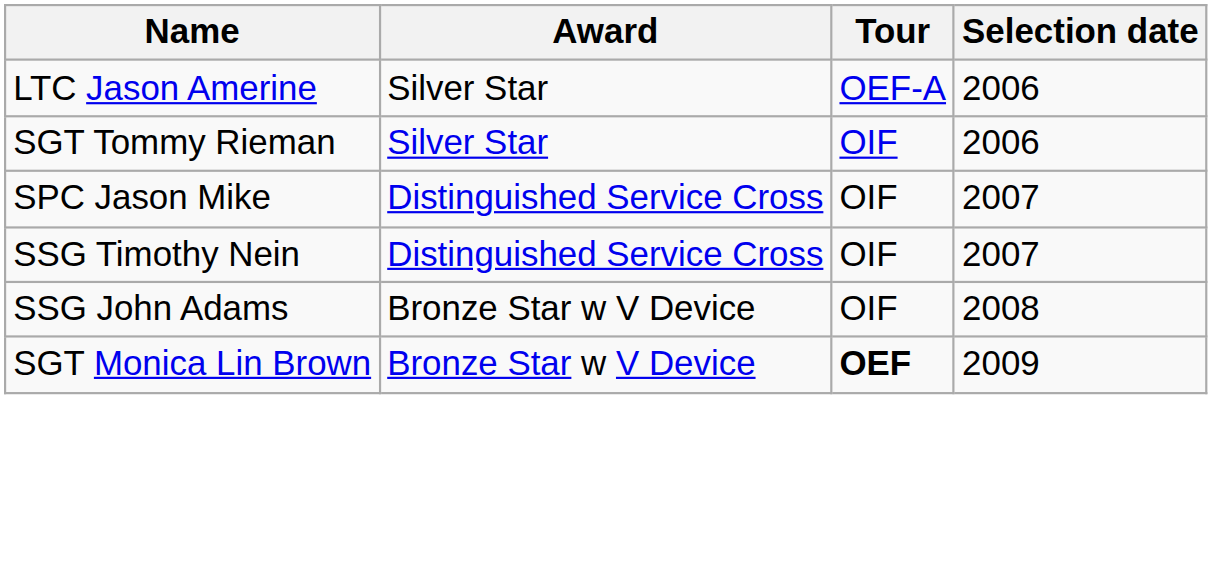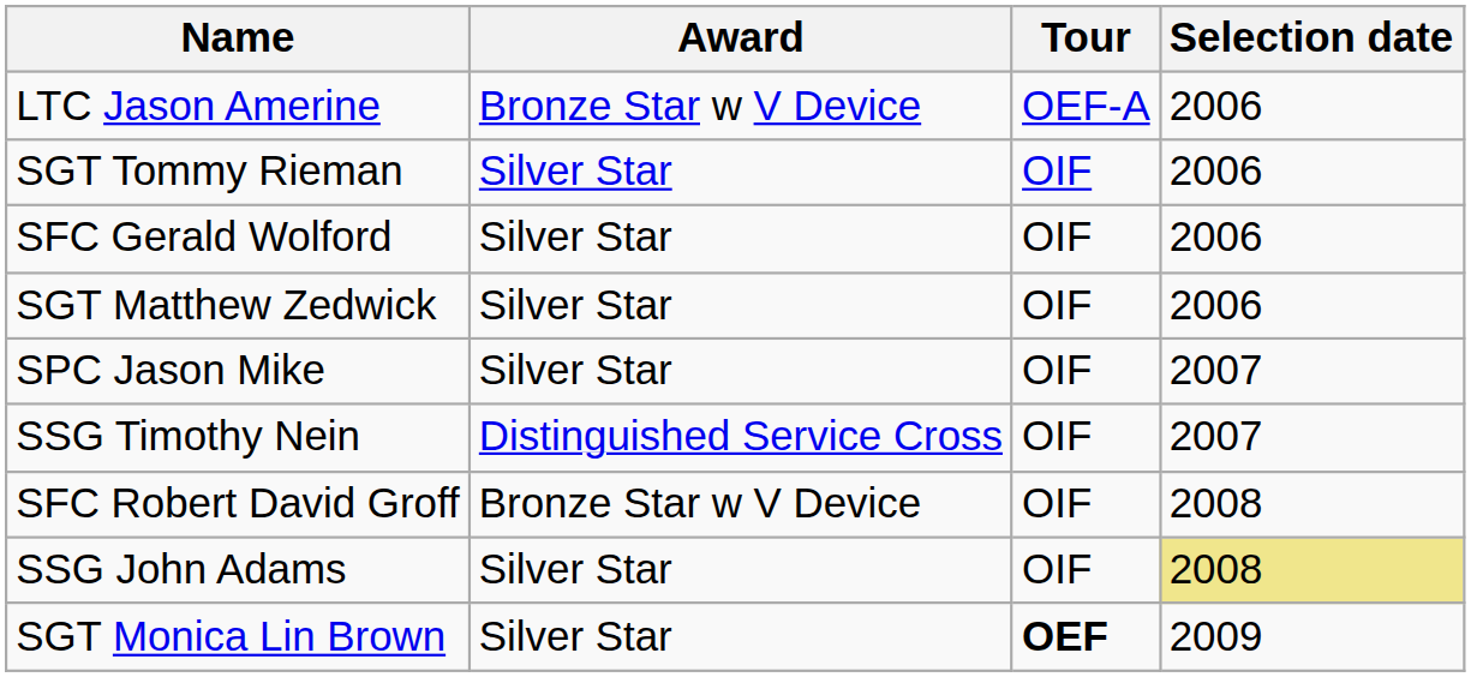 <table class="wikitable">
 <tr>
 <th>Name</th>
 <th>Award</th>
 <th>Tour</th>
 <th>Selection date</th>
 </tr>
 <tr>
 <td>LTC <a href='#'>Jason Amerine</a></td>
-<td>Silver Star</td>
+<td><a href='#'>Bronze Star</a> w <a href='#'>V Device</a></td>
 <td><a href='#'>OEF-A</a></td>
 <td>2006</td>
 </tr>
 <tr>
 <td>SGT Tommy Rieman</td>
 <td><a href='#'>Silver Star</a></td>
 <td><a href='#'>OIF</a></td>
 <td>2006</td>
 </tr>
 <tr>
+<td>SFC Gerald Wolford</td>
+<td>Silver Star</td>
+<td>OIF</td>
+<td>2006</td>
+</tr>
+<tr>
+<td>SGT Matthew Zedwick</td>
+<td>Silver Star</td>
+<td>OIF</td>
+<td>2006</td>
+</tr>
+<tr>
 <td>SPC Jason Mike</td>
-<td><a href='#'>Distinguished Service Cross</a></td>
+<td>Silver Star</td>
 <td>OIF</td>
 <td>2007</td>
 </tr>
 <tr>
 <td>SSG Timothy Nein</td>
 <td><a href='#'>Distinguished Service Cross</a></td>
 <td>OIF</td>
 <td>2007</td>
 </tr>
 <tr>
-<td>SSG John Adams</td>
+<td>SFC Robert David Groff</td>
 <td>Bronze Star w V Device</td>
 <td>OIF</td>
 <td>2008</td>
 </tr>
 <tr>
+<td>SSG John Adams</td>
+<td>Silver Star</td>
+<td>OIF</td>
+<td style="background: khaki;">2008</td>
+</tr>
+<tr>
 <td>SGT <a href='#'>Monica Lin Brown</a></td>
-<td><a href='#'>Bronze Star</a> w <a href='#'>V Device</a></td>
+<td>Silver Star</td>
 <td><strong>OEF</strong></td>
 <td>2009</td>
 </tr>
 </table>
